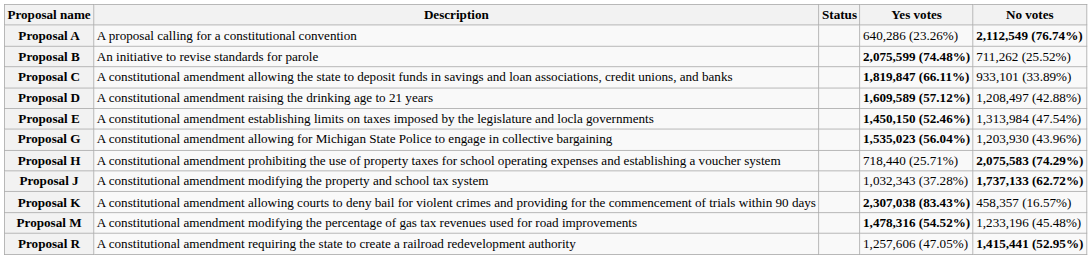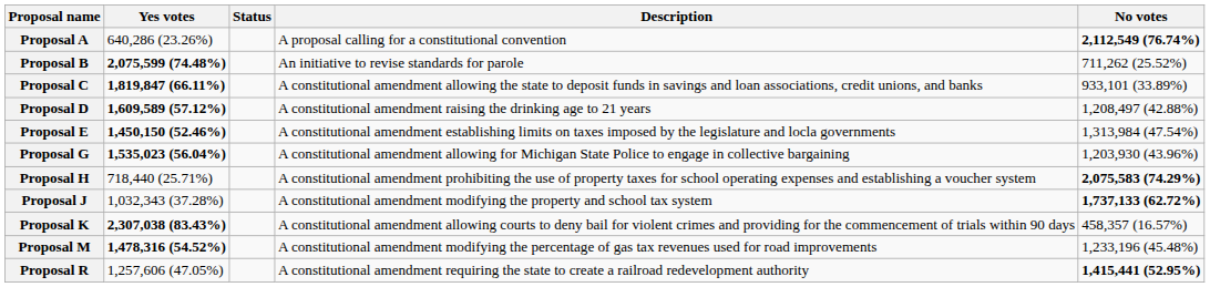 <table class="wikitable sortable plainrowheaders">
 <tr>
 <th scope="col">Proposal name</th>
+<th scope="col">Yes votes</th>
+<th scope="col">Status</th>
 <th class="unsortable" scope="col">Description</th>
-<th scope="col">Status</th>
-<th scope="col">Yes votes</th>
 <th scope="col">No votes</th>
 </tr>
 <tr>
 <th scope="row">Proposal A</th>
+<td>640,286 (23.26%)</td>
+<td></td>
 <td>A proposal calling for a constitutional convention</td>
-<td></td>
-<td>640,286 (23.26%)</td>
 <td><strong>2,112,549 (76.74%)</strong></td>
 </tr>
 <tr>
 <th scope="row">Proposal B</th>
+<td><strong>2,075,599 (74.48%)</strong></td>
+<td></td>
 <td>An initiative to revise standards for parole</td>
-<td></td>
-<td><strong>2,075,599 (74.48%)</strong></td>
 <td>711,262 (25.52%)</td>
 </tr>
 <tr>
 <th scope="row">Proposal C</th>
+<td><strong>1,819,847 (66.11%)</strong></td>
+<td></td>
 <td>A constitutional amendment allowing the state to deposit funds in savings and loan associations, credit unions, and banks</td>
-<td></td>
-<td><strong>1,819,847 (66.11%)</strong></td>
 <td>933,101 (33.89%)</td>
 </tr>
 <tr>
 <th scope="row">Proposal D</th>
+<td><strong>1,609,589 (57.12%)</strong></td>
+<td></td>
 <td>A constitutional amendment raising the drinking age to 21 years</td>
-<td></td>
-<td><strong>1,609,589 (57.12%)</strong></td>
 <td>1,208,497 (42.88%)</td>
 </tr>
 <tr>
 <th scope="row">Proposal E</th>
+<td><strong>1,450,150 (52.46%)</strong></td>
+<td></td>
 <td>A constitutional amendment establishing limits on taxes imposed by the legislature and locla governments</td>
-<td></td>
-<td><strong>1,450,150 (52.46%)</strong></td>
 <td>1,313,984 (47.54%)</td>
 </tr>
 <tr>
 <th scope="row">Proposal G</th>
+<td><strong>1,535,023 (56.04%)</strong></td>
+<td></td>
 <td>A constitutional amendment allowing for Michigan State Police to engage in collective bargaining</td>
-<td></td>
-<td><strong>1,535,023 (56.04%)</strong></td>
 <td>1,203,930 (43.96%)</td>
 </tr>
 <tr>
 <th scope="row">Proposal H</th>
+<td>718,440 (25.71%)</td>
+<td></td>
 <td>A constitutional amendment prohibiting the use of property taxes for school operating expenses and establishing a voucher system</td>
-<td></td>
-<td>718,440 (25.71%)</td>
 <td><strong>2,075,583 (74.29%)</strong></td>
 </tr>
 <tr>
 <th scope="row">Proposal J</th>
+<td>1,032,343 (37.28%)</td>
+<td></td>
 <td>A constitutional amendment modifying the property and school tax system</td>
-<td></td>
-<td>1,032,343 (37.28%)</td>
 <td><strong>1,737,133 (62.72%)</strong></td>
 </tr>
 <tr>
 <th scope="row">Proposal K</th>
+<td><strong>2,307,038 (83.43%)</strong></td>
+<td></td>
 <td>A constitutional amendment allowing courts to deny bail for violent crimes and providing for the commencement of trials within 90 days</td>
-<td></td>
-<td><strong>2,307,038 (83.43%)</strong></td>
 <td>458,357 (16.57%)</td>
 </tr>
 <tr>
 <th scope="row">Proposal M</th>
+<td><strong>1,478,316 (54.52%)</strong></td>
+<td></td>
 <td>A constitutional amendment modifying the percentage of gas tax revenues used for road improvements</td>
-<td></td>
-<td><strong>1,478,316 (54.52%)</strong></td>
 <td>1,233,196 (45.48%)</td>
 </tr>
 <tr>
 <th scope="row">Proposal R</th>
+<td>1,257,606 (47.05%)</td>
+<td></td>
 <td>A constitutional amendment requiring the state to create a railroad redevelopment authority</td>
-<td></td>
-<td>1,257,606 (47.05%)</td>
 <td><strong>1,415,441 (52.95%)</strong></td>
 </tr>
 </table>
